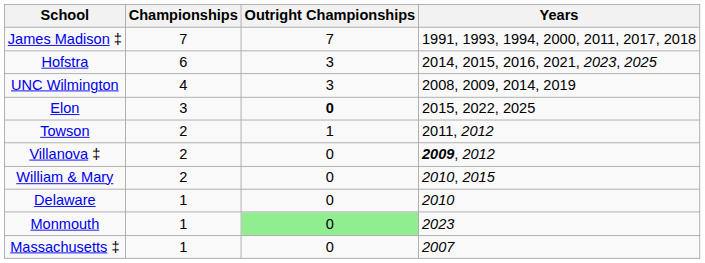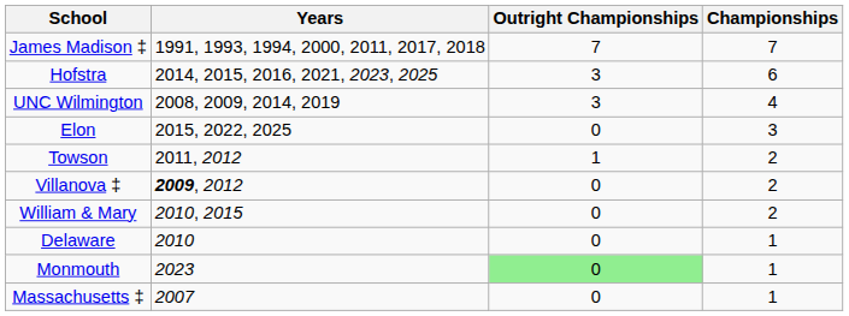 <table class="wikitable sortable" style="text-align:center;">
 <tr>
 <th>School</th>
+<th class=unsortable>Years</th>
+<th>Outright Championships</th>
 <th>Championships</th>
-<th>Outright Championships</th>
-<th class=unsortable>Years</th>
 </tr>
 <tr>
 <td><a href='#'>James Madison</a> ‡</td>
+<td align="left">1991, 1993, 1994, 2000, 2011, 2017, 2018</td>
 <td>7</td>
 <td>7</td>
-<td align="left">1991, 1993, 1994, 2000, 2011, 2017, 2018</td>
 </tr>
 <tr>
 <td><a href='#'>Hofstra</a></td>
+<td align=left>2014, 2015, 2016, 2021, <em>2023</em>, <em>2025</em></td>
+<td>3</td>
 <td>6</td>
-<td>3</td>
-<td align=left>2014, 2015, 2016, 2021, <em>2023</em>, <em>2025</em></td>
 </tr>
 <tr>
 <td><a href='#'>UNC Wilmington</a></td>
+<td align=left>2008, 2009, 2014, 2019</td>
+<td>3</td>
 <td>4</td>
-<td>3</td>
-<td align=left>2008, 2009, 2014, 2019</td>
 </tr>
 <tr>
 <td><a href='#'>Elon</a></td>
+<td align=left>2015, 2022, 2025</td>
+<td>0</td>
 <td>3</td>
-<td><strong>0</strong></td>
-<td align=left>2015, 2022, 2025</td>
 </tr>
 <tr>
 <td><a href='#'>Towson</a></td>
+<td align=left>2011, <em>2012</em></td>
+<td>1</td>
 <td>2</td>
-<td>1</td>
-<td align=left>2011, <em>2012</em></td>
 </tr>
 <tr>
 <td><a href='#'>Villanova</a> ‡</td>
+<td align=left><strong><em>2009</em></strong>, <em>2012</em></td>
+<td>0</td>
 <td>2</td>
-<td>0</td>
-<td align=left><strong><em>2009</em></strong>, <em>2012</em></td>
 </tr>
 <tr>
 <td><a href='#'>William & Mary</a></td>
+<td align=left><em>2010</em>, <em>2015</em></td>
+<td>0</td>
 <td>2</td>
-<td>0</td>
-<td align=left><em>2010</em>, <em>2015</em></td>
 </tr>
 <tr>
 <td><a href='#'>Delaware</a></td>
+<td align=left><em>2010</em></td>
+<td>0</td>
 <td>1</td>
-<td>0</td>
-<td align=left><em>2010</em></td>
 </tr>
 <tr>
 <td><a href='#'>Monmouth</a></td>
+<td align=left><em>2023</em></td>
+<td style="background: lightgreen;">0</td>
 <td>1</td>
-<td style="background: lightgreen;">0</td>
-<td align=left><em>2023</em></td>
 </tr>
 <tr>
 <td><a href='#'>Massachusetts</a> ‡</td>
+<td align=left><em>2007</em></td>
+<td>0</td>
 <td>1</td>
-<td>0</td>
-<td align=left><em>2007</em></td>
 </tr>
 </table>
